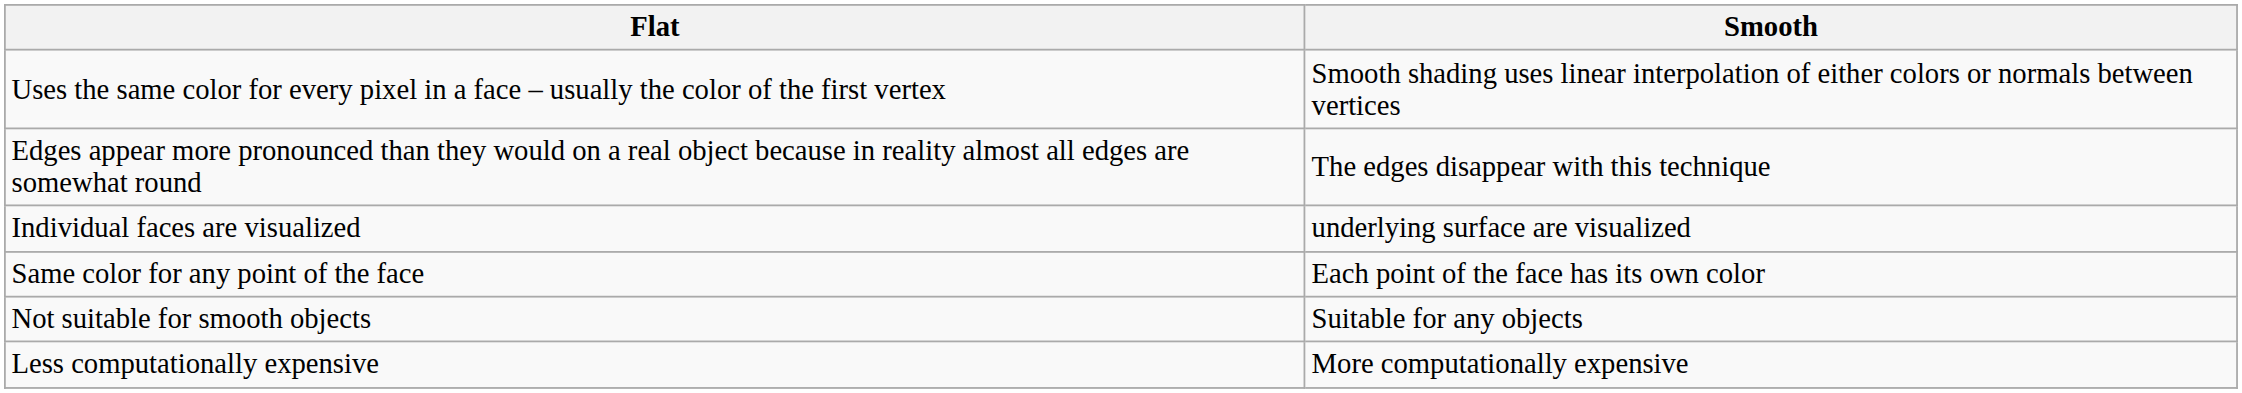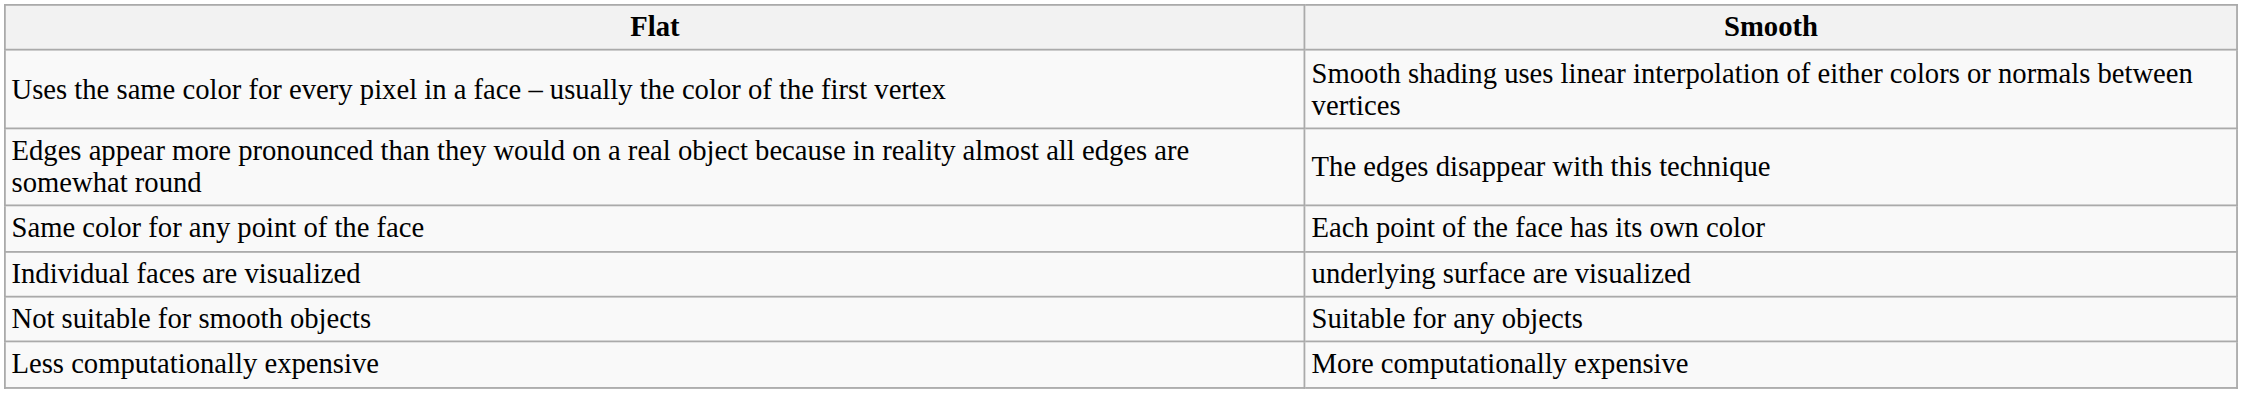 <table class="wikitable">
 <tr>
 <th>Flat</th>
 <th>Smooth</th>
 </tr>
 <tr>
 <td>Uses the same color for every pixel in a face – usually the color of the first vertex</td>
 <td>Smooth shading uses linear interpolation of either colors or normals between vertices</td>
 </tr>
 <tr>
 <td>Edges appear more pronounced than they would on a real object because in reality almost all edges are somewhat round</td>
 <td>The edges disappear with this technique</td>
 </tr>
 <tr>
+<td>Same color for any point of the face</td>
+<td>Each point of the face has its own color</td>
+</tr>
+<tr>
 <td>Individual faces are visualized</td>
 <td>underlying surface are visualized</td>
-</tr>
-<tr>
-<td>Same color for any point of the face</td>
-<td>Each point of the face has its own color</td>
 </tr>
 <tr>
 <td>Not suitable for smooth objects</td>
 <td>Suitable for any objects</td>
 </tr>
 <tr>
 <td>Less computationally expensive</td>
 <td>More computationally expensive</td>
 </tr>
 </table>
